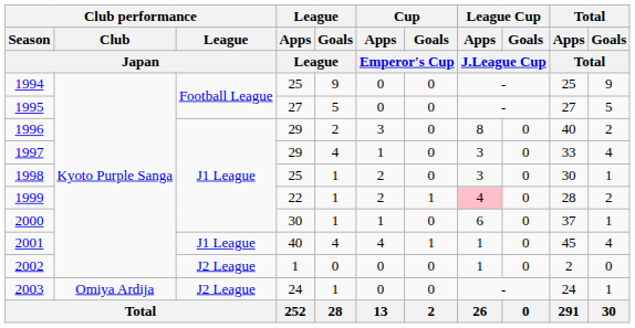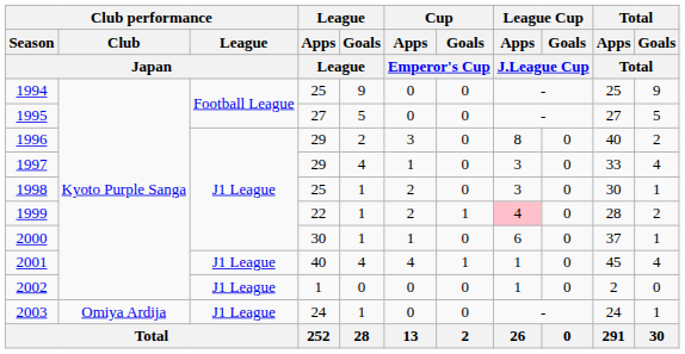 <table class="wikitable" style="text-align:center;">
 <tr>
 <th colspan=3>Club performance</th>
 <th colspan=2>League</th>
 <th colspan=2>Cup</th>
 <th colspan=2>League Cup</th>
 <th colspan=2>Total</th>
 </tr>
 <tr>
 <th>Season</th>
 <th>Club</th>
 <th>League</th>
 <th>Apps</th>
 <th>Goals</th>
 <th>Apps</th>
 <th>Goals</th>
 <th>Apps</th>
 <th>Goals</th>
 <th>Apps</th>
 <th>Goals</th>
 </tr>
 <tr>
 <th colspan=3>Japan</th>
 <th colspan=2>League</th>
 <th colspan=2><a href='#'>Emperor's Cup</a></th>
 <th colspan=2><a href='#'>J.League Cup</a></th>
 <th colspan=2>Total</th>
 </tr>
 <tr>
 <td><a href='#'>1994</a></td>
 <td rowspan="9"><a href='#'>Kyoto Purple Sanga</a></td>
 <td rowspan="2"><a href='#'>Football League</a></td>
 <td>25</td>
 <td>9</td>
 <td>0</td>
 <td>0</td>
 <td colspan="2">-</td>
 <td>25</td>
 <td>9</td>
 </tr>
 <tr>
 <td><a href='#'>1995</a></td>
 <td>27</td>
 <td>5</td>
 <td>0</td>
 <td>0</td>
 <td colspan="2">-</td>
 <td>27</td>
 <td>5</td>
 </tr>
 <tr>
 <td><a href='#'>1996</a></td>
 <td rowspan="5"><a href='#'>J1 League</a></td>
 <td>29</td>
 <td>2</td>
 <td>3</td>
 <td>0</td>
 <td>8</td>
 <td>0</td>
 <td>40</td>
 <td>2</td>
 </tr>
 <tr>
 <td><a href='#'>1997</a></td>
 <td>29</td>
 <td>4</td>
 <td>1</td>
 <td>0</td>
 <td>3</td>
 <td>0</td>
 <td>33</td>
 <td>4</td>
 </tr>
 <tr>
 <td><a href='#'>1998</a></td>
 <td>25</td>
 <td>1</td>
 <td>2</td>
 <td>0</td>
 <td>3</td>
 <td>0</td>
 <td>30</td>
 <td>1</td>
 </tr>
 <tr>
 <td><a href='#'>1999</a></td>
 <td>22</td>
 <td>1</td>
 <td>2</td>
 <td>1</td>
 <td style="background: pink;">4</td>
 <td>0</td>
 <td>28</td>
 <td>2</td>
 </tr>
 <tr>
 <td><a href='#'>2000</a></td>
 <td>30</td>
 <td>1</td>
 <td>1</td>
 <td>0</td>
 <td>6</td>
 <td>0</td>
 <td>37</td>
 <td>1</td>
 </tr>
 <tr>
 <td><a href='#'>2001</a></td>
 <td><a href='#'>J1 League</a></td>
 <td>40</td>
 <td>4</td>
 <td>4</td>
 <td>1</td>
 <td>1</td>
 <td>0</td>
 <td>45</td>
 <td>4</td>
 </tr>
 <tr>
 <td><a href='#'>2002</a></td>
-<td><a href='#'>J2 League</a></td>
+<td><a href='#'>J1 League</a></td>
 <td>1</td>
 <td>0</td>
 <td>0</td>
 <td>0</td>
 <td>1</td>
 <td>0</td>
 <td>2</td>
 <td>0</td>
 </tr>
 <tr>
 <td><a href='#'>2003</a></td>
 <td><a href='#'>Omiya Ardija</a></td>
-<td><a href='#'>J2 League</a></td>
+<td><a href='#'>J1 League</a></td>
 <td>24</td>
 <td>1</td>
 <td>0</td>
 <td>0</td>
 <td colspan="2">-</td>
 <td>24</td>
 <td>1</td>
 </tr>
 <tr>
 <th colspan=3>Total</th>
 <th>252</th>
 <th>28</th>
 <th>13</th>
 <th>2</th>
 <th>26</th>
 <th>0</th>
 <th>291</th>
 <th>30</th>
 </tr>
 </table>
